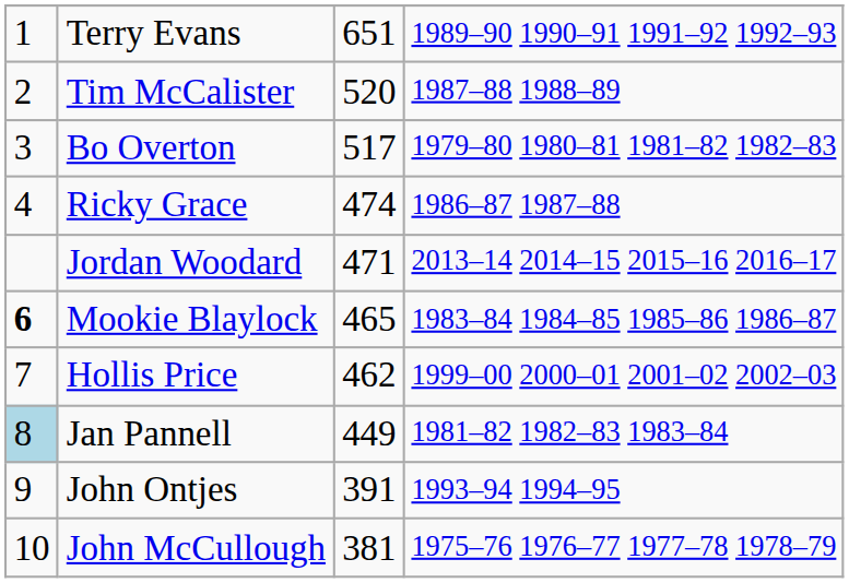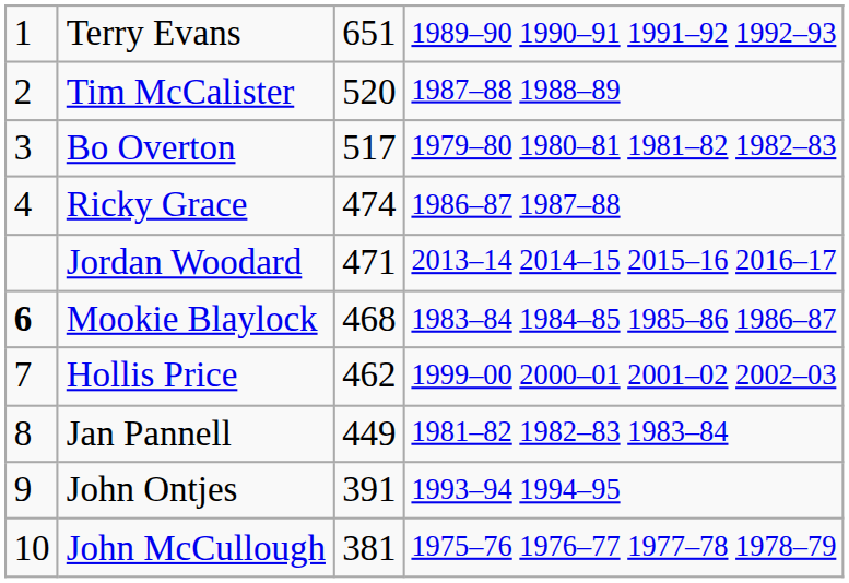 <table class="wikitable">
 <tr>
 </tr>
 <tr>
 <td>1</td>
 <td>Terry Evans</td>
 <td>651</td>
 <td style="font-size:80%;"><a href='#'>1989–90</a> <a href='#'>1990–91</a> <a href='#'>1991–92</a> <a href='#'>1992–93</a></td>
 </tr>
 <tr>
 <td>2</td>
 <td><a href='#'>Tim McCalister</a></td>
 <td>520</td>
 <td style="font-size:80%;"><a href='#'>1987–88</a> <a href='#'>1988–89</a></td>
 </tr>
 <tr>
 <td>3</td>
 <td><a href='#'>Bo Overton</a></td>
 <td>517</td>
 <td style="font-size:80%;"><a href='#'>1979–80</a> <a href='#'>1980–81</a> <a href='#'>1981–82</a> <a href='#'>1982–83</a></td>
 </tr>
 <tr>
 <td>4</td>
 <td><a href='#'>Ricky Grace</a></td>
 <td>474</td>
 <td style="font-size:80%;"><a href='#'>1986–87</a> <a href='#'>1987–88</a></td>
 </tr>
 <tr>
 <td></td>
 <td><a href='#'>Jordan Woodard</a></td>
 <td>471</td>
 <td style="font-size:80%;"><a href='#'>2013–14</a> <a href='#'>2014–15</a> <a href='#'>2015–16</a> <a href='#'>2016–17</a></td>
 </tr>
 <tr>
 <td><strong>6</strong></td>
 <td><a href='#'>Mookie Blaylock</a></td>
-<td>465</td>
+<td>468</td>
 <td style="font-size:80%;"><a href='#'>1983–84</a> <a href='#'>1984–85</a> <a href='#'>1985–86</a> <a href='#'>1986–87</a></td>
 </tr>
 <tr>
 <td>7</td>
 <td><a href='#'>Hollis Price</a></td>
 <td>462</td>
 <td style="font-size:80%;"><a href='#'>1999–00</a> <a href='#'>2000–01</a> <a href='#'>2001–02</a> <a href='#'>2002–03</a></td>
 </tr>
 <tr>
-<td style="background: lightblue;">8</td>
+<td>8</td>
 <td>Jan Pannell</td>
 <td>449</td>
 <td style="font-size:80%;"><a href='#'>1981–82</a> <a href='#'>1982–83</a> <a href='#'>1983–84</a></td>
 </tr>
 <tr>
 <td>9</td>
 <td>John Ontjes</td>
 <td>391</td>
 <td style="font-size:80%;"><a href='#'>1993–94</a> <a href='#'>1994–95</a></td>
 </tr>
 <tr>
 <td>10</td>
 <td><a href='#'>John McCullough</a></td>
 <td>381</td>
 <td style="font-size:80%;"><a href='#'>1975–76</a> <a href='#'>1976–77</a> <a href='#'>1977–78</a> <a href='#'>1978–79</a></td>
 </tr>
 </table>
